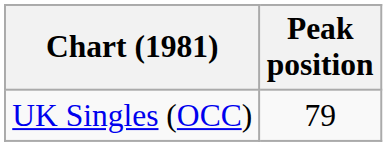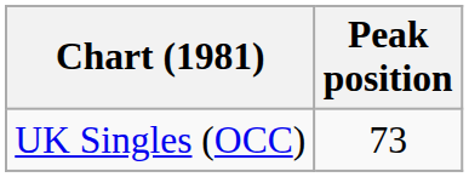 <table class="wikitable sortable" style=margin-right:1em;margin-bottom:0;>
 <tr>
 <th scope="col">Chart (1981)</th>
 <th scope="col">Peak<br>position</th>
 </tr>
 <tr>
 <td><a href='#'>UK Singles</a> (<a href='#'>OCC</a>)</td>
-<td style="text-align:center;">79</td>
+<td style="text-align:center;">73</td>
 </tr>
 </table>
